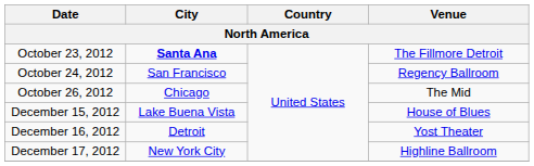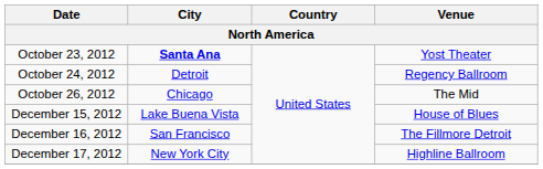 <table class="wikitable" style="text-align:center;">
 <tr>
 <th style="width:150px;">Date</th>
 <th style="width:150px;">City</th>
 <th style="width:150px;">Country</th>
 <th style="width:200px;">Venue</th>
 </tr>
 <tr>
 <th scope="row" colspan="4">North America</th>
 </tr>
 <tr>
 <td>October 23, 2012</td>
 <td><strong><a href='#'>Santa Ana</a></strong></td>
 <td rowspan="6"><a href='#'>United States</a></td>
-<td><a href='#'>The Fillmore Detroit</a></td>
+<td><a href='#'>Yost Theater</a></td>
 </tr>
 <tr>
 <td>October 24, 2012</td>
-<td><a href='#'>San Francisco</a></td>
+<td><a href='#'>Detroit</a></td>
 <td><a href='#'>Regency Ballroom</a></td>
 </tr>
 <tr>
 <td>October 26, 2012</td>
 <td><a href='#'>Chicago</a></td>
 <td>The Mid</td>
 </tr>
 <tr>
 <td>December 15, 2012</td>
 <td><a href='#'>Lake Buena Vista</a></td>
 <td><a href='#'>House of Blues</a></td>
 </tr>
 <tr>
 <td>December 16, 2012</td>
-<td><a href='#'>Detroit</a></td>
-<td><a href='#'>Yost Theater</a></td>
+<td><a href='#'>San Francisco</a></td>
+<td><a href='#'>The Fillmore Detroit</a></td>
 </tr>
 <tr>
 <td>December 17, 2012</td>
 <td><a href='#'>New York City</a></td>
 <td><a href='#'>Highline Ballroom</a></td>
 </tr>
 <tr>
 </tr>
 </table>
